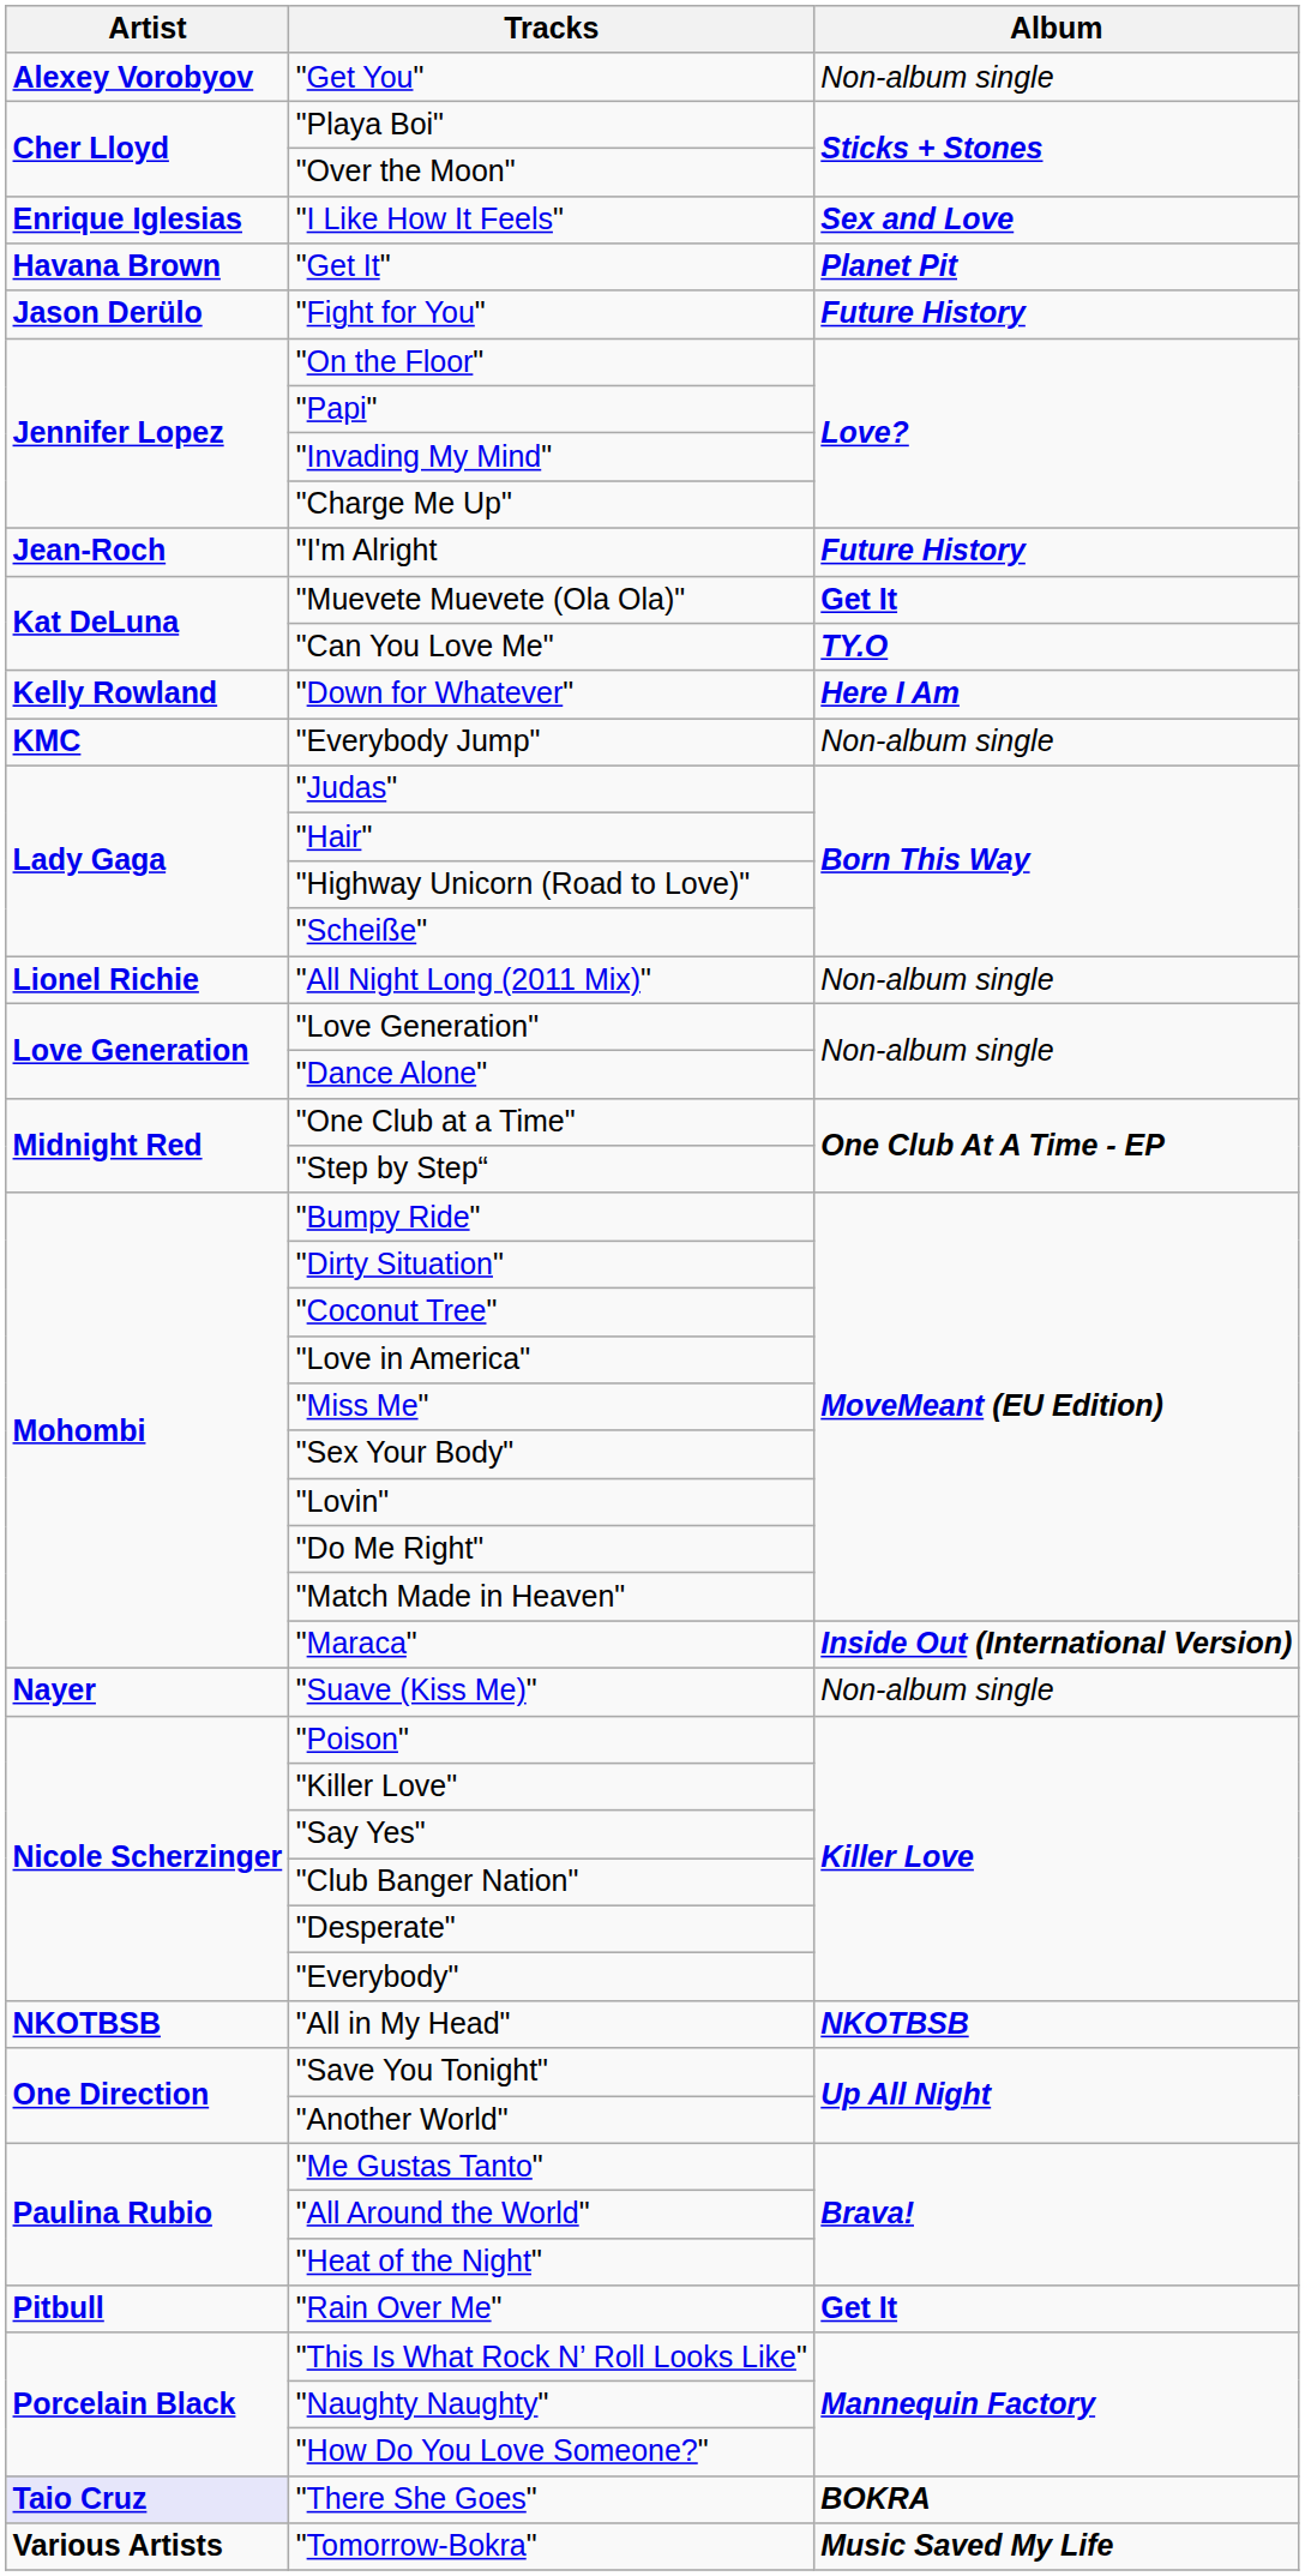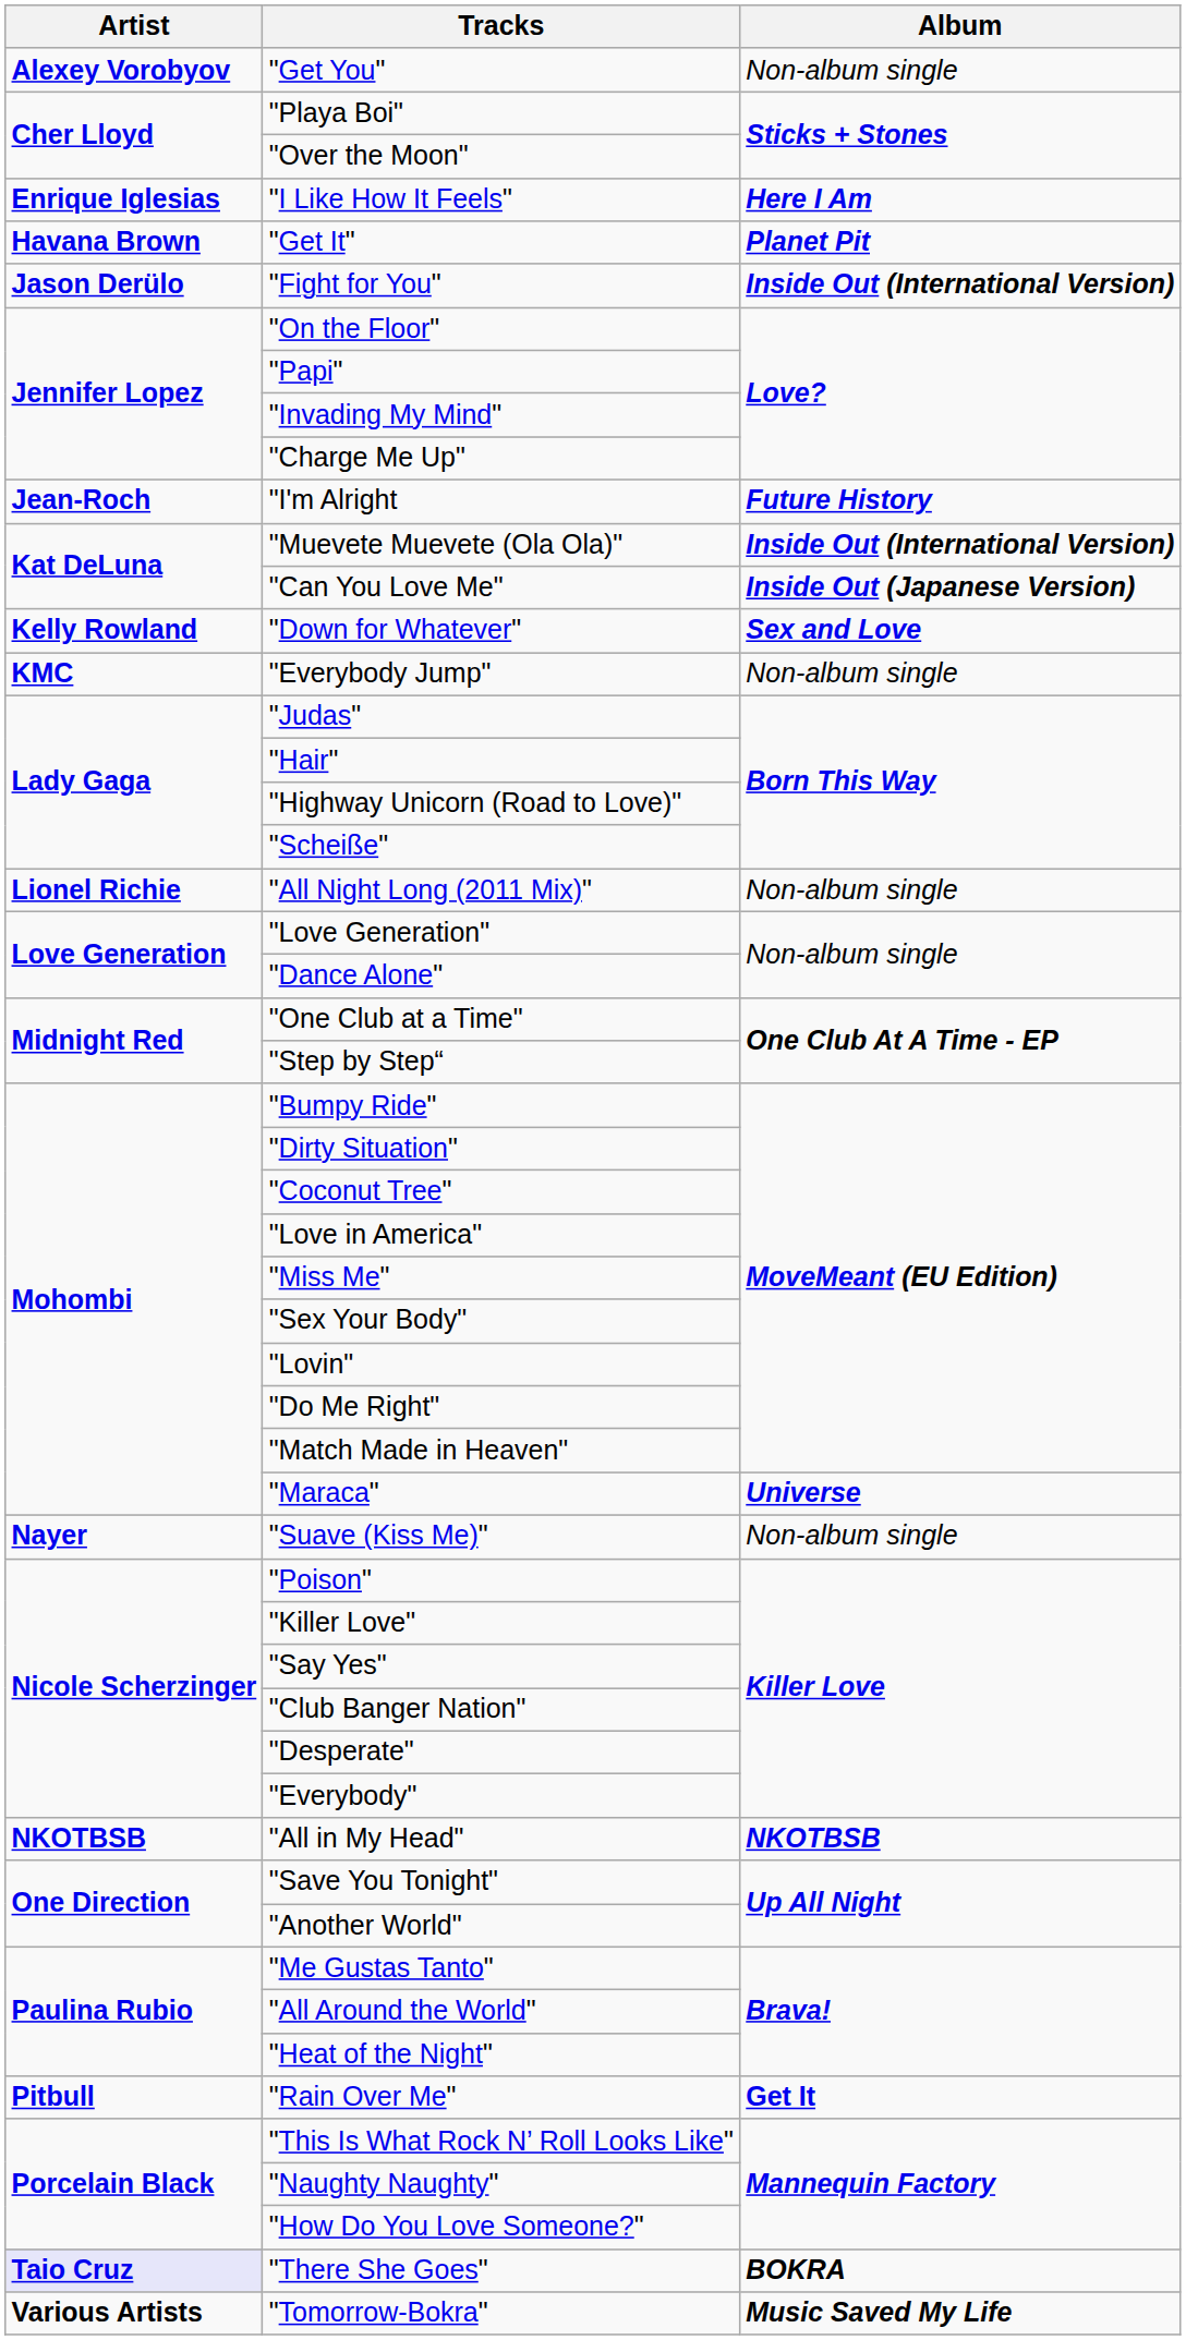 <table class="wikitable">
 <tr>
 <th rowspan="1">Artist</th>
 <th rowspan="1">Tracks</th>
 <th rowspan="1">Album</th>
 </tr>
 <tr>
 <td rowspan="1"><strong><a href='#'>Alexey Vorobyov</a></strong></td>
 <td>"<a href='#'>Get You</a>"</td>
 <td rowspan="1"><em>Non-album single</em></td>
 </tr>
 <tr>
 <td rowspan="2"><strong><a href='#'>Cher Lloyd</a></strong></td>
 <td>"Playa Boi"</td>
 <td rowspan="2"><strong><em><a href='#'>Sticks + Stones</a></em></strong></td>
 </tr>
 <tr>
 <td>"Over the Moon"</td>
 </tr>
 <tr>
 <td><strong><a href='#'>Enrique Iglesias</a></strong></td>
 <td>"<a href='#'>I Like How It Feels</a>" </td>
-<td><strong><em><a href='#'>Sex and Love</a></em></strong></td>
+<td><strong><em><a href='#'>Here I Am</a></em></strong></td>
 </tr>
 <tr>
 <td><a href='#'><strong>Havana Brown</strong></a></td>
 <td>"<a href='#'>Get It</a>"</td>
 <td><strong><em><a href='#'>Planet Pit</a></em></strong></td>
 </tr>
 <tr>
 <td><strong><a href='#'>Jason Derülo</a></strong></td>
 <td>"<a href='#'>Fight for You</a>"</td>
-<td><strong><em><a href='#'>Future History</a></em></strong></td>
+<td><strong><em><a href='#'>Inside Out</a> (International Version)</em></strong></td>
 </tr>
 <tr>
 <td rowspan="4"><strong><a href='#'>Jennifer Lopez</a></strong></td>
 <td>"<a href='#'>On the Floor</a>" </td>
 <td rowspan="4"><strong><em><a href='#'>Love?</a></em></strong></td>
 </tr>
 <tr>
 <td>"<a href='#'>Papi</a>"</td>
 </tr>
 <tr>
 <td>"<a href='#'>Invading My Mind</a>"</td>
 </tr>
 <tr>
 <td>"Charge Me Up"</td>
 </tr>
 <tr>
 <td><strong><a href='#'>Jean-Roch</a></strong></td>
 <td>"I'm Alright </td>
 <td><strong><em><a href='#'>Future History</a></em></strong></td>
 </tr>
 <tr>
 <td rowspan="2"><strong><a href='#'>Kat DeLuna</a></strong></td>
 <td>"Muevete Muevete (Ola Ola)"</td>
-<td><a href='#'><strong>Get It</strong></a></td>
+<td><strong><em><a href='#'>Inside Out</a> (International Version)</em></strong></td>
 </tr>
 <tr>
 <td>"Can You Love Me"</td>
-<td><strong><em><a href='#'>TY.O</a></em></strong></td>
+<td><strong><em><a href='#'>Inside Out</a> (Japanese Version)</em></strong></td>
 </tr>
 <tr>
 <td><strong><a href='#'>Kelly Rowland</a></strong></td>
 <td>"<a href='#'>Down for Whatever</a>" </td>
-<td><strong><em><a href='#'>Here I Am</a></em></strong></td>
+<td><strong><em><a href='#'>Sex and Love</a></em></strong></td>
 </tr>
 <tr>
 <td><strong><a href='#'>KMC</a></strong></td>
 <td>"Everybody Jump" </td>
 <td><em>Non-album single</em></td>
 </tr>
 <tr>
 <td rowspan="4"><strong><a href='#'>Lady Gaga</a></strong></td>
 <td>"<a href='#'>Judas</a>"</td>
 <td rowspan="4"><strong><em><a href='#'>Born This Way</a></em></strong></td>
 </tr>
 <tr>
 <td>"<a href='#'>Hair</a>"</td>
 </tr>
 <tr>
 <td>"Highway Unicorn (Road to Love)"</td>
 </tr>
 <tr>
 <td>"<a href='#'>Scheiße</a>"</td>
 </tr>
 <tr>
 <td><strong><a href='#'>Lionel Richie</a></strong></td>
 <td>"<a href='#'>All Night Long (2011 Mix)</a>" </td>
 <td><em>Non-album single</em></td>
 </tr>
 <tr>
 <td rowspan="2"><strong><a href='#'>Love Generation</a></strong></td>
 <td>"Love Generation"</td>
 <td rowspan="2"><em>Non-album single</em></td>
 </tr>
 <tr>
 <td>"<a href='#'>Dance Alone</a>"</td>
 </tr>
 <tr>
 <td rowspan="2"><strong><a href='#'>Midnight Red</a></strong></td>
 <td>"One Club at a Time"</td>
 <td rowspan="2"><strong><em>One Club At A Time - EP</em></strong></td>
 </tr>
 <tr>
 <td>"Step by Step“</td>
 </tr>
 <tr>
 <td rowspan="10"><strong><a href='#'>Mohombi</a></strong></td>
 <td>"<a href='#'>Bumpy Ride</a>"</td>
 <td rowspan="9"><strong><em><a href='#'>MoveMeant</a> (EU Edition)</em></strong></td>
 </tr>
 <tr>
 <td>"<a href='#'>Dirty Situation</a>" </td>
 </tr>
 <tr>
 <td>"<a href='#'>Coconut Tree</a>" </td>
 </tr>
 <tr>
 <td>"Love in America"</td>
 </tr>
 <tr>
 <td>"<a href='#'>Miss Me</a>" </td>
 </tr>
 <tr>
 <td>"Sex Your Body"</td>
 </tr>
 <tr>
 <td>"Lovin"</td>
 </tr>
 <tr>
 <td>"Do Me Right"</td>
 </tr>
 <tr>
 <td>"Match Made in Heaven"</td>
 </tr>
 <tr>
 <td>"<a href='#'>Maraca</a>"</td>
-<td><strong><em><a href='#'>Inside Out</a> (International Version)</em></strong></td>
+<td><strong><em><a href='#'>Universe</a></em></strong></td>
 </tr>
 <tr>
 <td><strong><a href='#'>Nayer</a></strong></td>
 <td>"<a href='#'>Suave (Kiss Me)</a>" </td>
 <td><em>Non-album single</em></td>
 </tr>
 <tr>
 <td rowspan="6"><strong><a href='#'>Nicole Scherzinger</a></strong></td>
 <td>"<a href='#'>Poison</a>"</td>
 <td rowspan="6"><strong><em><a href='#'>Killer Love</a></em></strong></td>
 </tr>
 <tr>
 <td>"Killer Love"</td>
 </tr>
 <tr>
 <td>"Say Yes"</td>
 </tr>
 <tr>
 <td>"Club Banger Nation"</td>
 </tr>
 <tr>
 <td>"Desperate"</td>
 </tr>
 <tr>
 <td>"Everybody"</td>
 </tr>
 <tr>
 <td><strong><a href='#'>NKOTBSB</a></strong></td>
 <td>"All in My Head"</td>
 <td><strong><em><a href='#'>NKOTBSB</a></em></strong></td>
 </tr>
 <tr>
 <td rowspan="2"><strong><a href='#'>One Direction</a></strong></td>
 <td>"Save You Tonight"</td>
 <td rowspan="2"><strong><em><a href='#'>Up All Night</a></em></strong></td>
 </tr>
 <tr>
 <td>"Another World"</td>
 </tr>
 <tr>
 <td rowspan="3"><strong><a href='#'>Paulina Rubio</a></strong></td>
 <td>"<a href='#'>Me Gustas Tanto</a>"</td>
 <td rowspan="3"><strong><em><a href='#'>Brava!</a></em></strong></td>
 </tr>
 <tr>
 <td>"<a href='#'>All Around the World</a>"</td>
 </tr>
 <tr>
 <td>"<a href='#'>Heat of the Night</a>"</td>
 </tr>
 <tr>
 <td><strong><a href='#'>Pitbull</a></strong></td>
 <td>"<a href='#'>Rain Over Me</a>" </td>
 <td><a href='#'><strong>Get It</strong></a></td>
 </tr>
 <tr>
 <td rowspan="3"><strong><a href='#'>Porcelain Black</a></strong></td>
 <td>"<a href='#'>This Is What Rock N’ Roll Looks Like</a>" </td>
 <td rowspan="3"><strong><em><a href='#'>Mannequin Factory</a></em></strong></td>
 </tr>
 <tr>
 <td>"<a href='#'>Naughty Naughty</a>"</td>
 </tr>
 <tr>
 <td>"<a href='#'>How Do You Love Someone?</a>"</td>
 </tr>
 <tr>
 <td style="background: lavender;"><strong><a href='#'>Taio Cruz</a></strong></td>
 <td>"<a href='#'>There She Goes</a>" </td>
 <td><strong><em>BOKRA</em></strong></td>
 </tr>
 <tr>
 <td><strong>Various Artists</strong></td>
 <td>"<a href='#'>Tomorrow-Bokra</a>"</td>
 <td><strong><em>Music Saved My Life</em></strong></td>
 </tr>
 </table>
